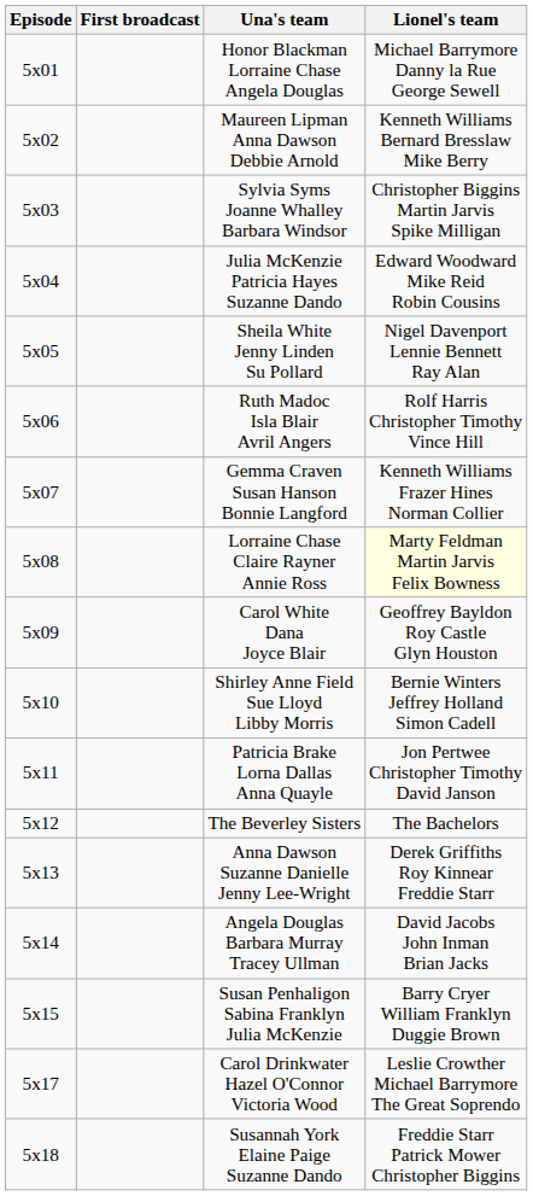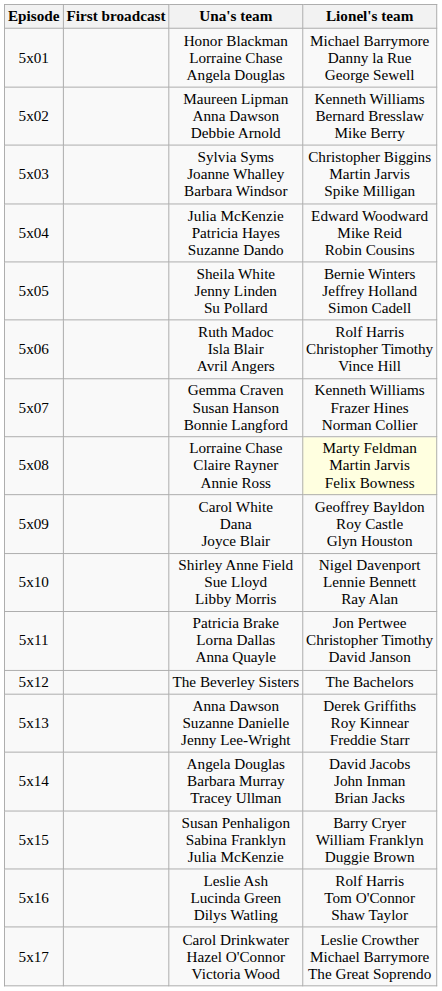 <table class="wikitable plainrowheaders" style="text-align:center;">
 <tr>
 <th>Episode</th>
 <th>First broadcast</th>
 <th>Una's team</th>
 <th>Lionel's team</th>
 </tr>
 <tr>
 <td>5x01</td>
 <td></td>
 <td>Honor Blackman<br>Lorraine Chase<br>Angela Douglas</td>
 <td>Michael Barrymore<br>Danny la Rue<br>George Sewell</td>
 </tr>
 <tr>
 <td>5x02</td>
 <td></td>
 <td>Maureen Lipman<br>Anna Dawson<br>Debbie Arnold</td>
 <td>Kenneth Williams<br>Bernard Bresslaw<br>Mike Berry</td>
 </tr>
 <tr>
 <td>5x03</td>
 <td></td>
 <td>Sylvia Syms<br>Joanne Whalley<br>Barbara Windsor</td>
 <td>Christopher Biggins<br>Martin Jarvis<br>Spike Milligan</td>
 </tr>
 <tr>
 <td>5x04</td>
 <td></td>
 <td>Julia McKenzie<br>Patricia Hayes<br>Suzanne Dando</td>
 <td>Edward Woodward<br>Mike Reid<br>Robin Cousins</td>
 </tr>
 <tr>
 <td>5x05</td>
 <td></td>
 <td>Sheila White<br>Jenny Linden<br>Su Pollard</td>
-<td>Nigel Davenport<br>Lennie Bennett<br>Ray Alan</td>
+<td>Bernie Winters<br>Jeffrey Holland<br>Simon Cadell</td>
 </tr>
 <tr>
 <td>5x06</td>
 <td></td>
 <td>Ruth Madoc<br>Isla Blair<br>Avril Angers</td>
 <td>Rolf Harris<br>Christopher Timothy<br>Vince Hill</td>
 </tr>
 <tr>
 <td>5x07</td>
 <td></td>
 <td>Gemma Craven<br>Susan Hanson<br>Bonnie Langford</td>
 <td>Kenneth Williams<br>Frazer Hines<br>Norman Collier</td>
 </tr>
 <tr>
 <td>5x08</td>
 <td></td>
 <td>Lorraine Chase<br>Claire Rayner<br>Annie Ross</td>
 <td style="background: lightyellow;">Marty Feldman<br>Martin Jarvis<br>Felix Bowness</td>
 </tr>
 <tr>
 <td>5x09</td>
 <td></td>
 <td>Carol White<br>Dana<br>Joyce Blair</td>
 <td>Geoffrey Bayldon<br>Roy Castle<br>Glyn Houston</td>
 </tr>
 <tr>
 <td>5x10</td>
 <td></td>
 <td>Shirley Anne Field<br>Sue Lloyd<br>Libby Morris</td>
-<td>Bernie Winters<br>Jeffrey Holland<br>Simon Cadell</td>
+<td>Nigel Davenport<br>Lennie Bennett<br>Ray Alan</td>
 </tr>
 <tr>
 <td>5x11</td>
 <td></td>
 <td>Patricia Brake<br>Lorna Dallas<br>Anna Quayle</td>
 <td>Jon Pertwee<br>Christopher Timothy<br>David Janson</td>
 </tr>
 <tr>
 <td>5x12</td>
 <td></td>
 <td>The Beverley Sisters</td>
 <td>The Bachelors</td>
 </tr>
 <tr>
 <td>5x13</td>
 <td></td>
 <td>Anna Dawson<br>Suzanne Danielle<br>Jenny Lee-Wright</td>
 <td>Derek Griffiths<br>Roy Kinnear<br>Freddie Starr</td>
 </tr>
 <tr>
 <td>5x14</td>
 <td></td>
 <td>Angela Douglas<br>Barbara Murray<br>Tracey Ullman</td>
 <td>David Jacobs<br>John Inman<br>Brian Jacks</td>
 </tr>
 <tr>
 <td>5x15</td>
 <td></td>
 <td>Susan Penhaligon<br>Sabina Franklyn<br>Julia McKenzie</td>
 <td>Barry Cryer<br>William Franklyn<br>Duggie Brown</td>
 </tr>
 <tr>
+<td>5x16</td>
+<td></td>
+<td>Leslie Ash<br>Lucinda Green<br>Dilys Watling</td>
+<td>Rolf Harris<br>Tom O'Connor<br>Shaw Taylor</td>
+</tr>
+<tr>
 <td>5x17</td>
 <td></td>
 <td>Carol Drinkwater<br>Hazel O'Connor<br>Victoria Wood</td>
 <td>Leslie Crowther<br>Michael Barrymore<br>The Great Soprendo</td>
 </tr>
-<tr>
-<td>5x18</td>
-<td></td>
-<td>Susannah York<br>Elaine Paige<br>Suzanne Dando</td>
-<td>Freddie Starr<br>Patrick Mower<br>Christopher Biggins</td>
-</tr>
 </table>
